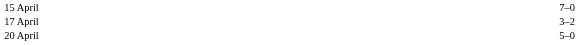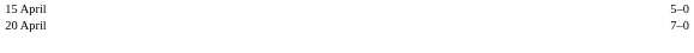 <table cellspacing=1 width=70%>
 <tr>
 <th width=25%></th>
 <th width=30%></th>
 <th width=15%></th>
 <th width=30%></th>
 </tr>
 <tr>
 <td>15 April</td>
 <td align=right></td>
-<td align=center>7–0</td>
-<td></td>
-</tr>
-<tr>
-<td>17 April</td>
-<td align=right></td>
-<td align=center>3–2</td>
+<td align=center>5–0</td>
 <td></td>
 </tr>
 <tr>
 <td>20 April</td>
 <td align=right></td>
-<td align=center>5–0</td>
+<td align=center>7–0</td>
 <td></td>
 </tr>
 </table>
